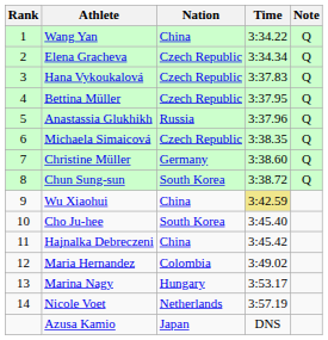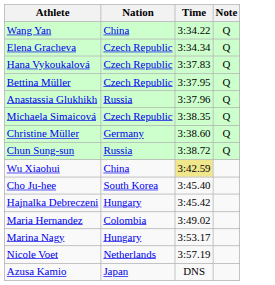 <table class="wikitable sortable" style="text-align:center">
 <tr>
-<th>Rank</th>
 <th>Athlete</th>
 <th>Nation</th>
 <th>Time</th>
 <th>Note</th>
 </tr>
 <tr bgcolor=ccffcc>
-<td>1</td>
 <td align=left><a href='#'>Wang Yan</a></td>
 <td align=left> <a href='#'>China</a></td>
 <td>3:34.22</td>
 <td>Q</td>
 </tr>
 <tr bgcolor=ccffcc>
-<td>2</td>
 <td align=left><a href='#'>Elena Gracheva</a></td>
 <td align=left> <a href='#'>Czech Republic</a></td>
 <td>3:34.34</td>
 <td>Q</td>
 </tr>
 <tr bgcolor=ccffcc>
-<td>3</td>
 <td align=left><a href='#'>Hana Vykoukalová</a></td>
 <td align=left> <a href='#'>Czech Republic</a></td>
 <td>3:37.83</td>
 <td>Q</td>
 </tr>
 <tr bgcolor=ccffcc>
-<td>4</td>
 <td align=left><a href='#'>Bettina Müller</a></td>
 <td align=left> <a href='#'>Czech Republic</a></td>
 <td>3:37.95</td>
 <td>Q</td>
 </tr>
 <tr bgcolor=ccffcc>
-<td>5</td>
 <td align=left><a href='#'>Anastassia Glukhikh</a></td>
 <td align=left> <a href='#'>Russia</a></td>
 <td>3:37.96</td>
 <td>Q</td>
 </tr>
 <tr bgcolor=ccffcc>
-<td>6</td>
 <td align=left><a href='#'>Michaela Simaicová</a></td>
 <td align=left> <a href='#'>Czech Republic</a></td>
 <td>3:38.35</td>
 <td>Q</td>
 </tr>
 <tr bgcolor=ccffcc>
-<td>7</td>
 <td align=left><a href='#'>Christine Müller</a></td>
 <td align=left> <a href='#'>Germany</a></td>
 <td>3:38.60</td>
 <td>Q</td>
 </tr>
 <tr bgcolor=ccffcc>
-<td>8</td>
 <td align=left><a href='#'>Chun Sung-sun</a></td>
-<td align=left> <a href='#'>South Korea</a></td>
+<td align=left> <a href='#'>Russia</a></td>
 <td>3:38.72</td>
 <td>Q</td>
 </tr>
 <tr>
-<td>9</td>
 <td align=left><a href='#'>Wu Xiaohui</a></td>
 <td align=left> <a href='#'>China</a></td>
 <td style="background: khaki;">3:42.59</td>
 <td></td>
 </tr>
 <tr>
-<td>10</td>
 <td align=left><a href='#'>Cho Ju-hee</a></td>
 <td align=left> <a href='#'>South Korea</a></td>
 <td>3:45.40</td>
 <td></td>
 </tr>
 <tr>
-<td>11</td>
 <td align=left><a href='#'>Hajnalka Debreczeni</a></td>
-<td align=left> <a href='#'>China</a></td>
+<td align=left> <a href='#'>Hungary</a></td>
 <td>3:45.42</td>
 <td></td>
 </tr>
 <tr>
-<td>12</td>
 <td align=left><a href='#'>Maria Hernandez</a></td>
 <td align=left> <a href='#'>Colombia</a></td>
 <td>3:49.02</td>
 <td></td>
 </tr>
 <tr>
-<td>13</td>
 <td align=left><a href='#'>Marina Nagy</a></td>
 <td align=left> <a href='#'>Hungary</a></td>
 <td>3:53.17</td>
 <td></td>
 </tr>
 <tr>
-<td>14</td>
 <td align=left><a href='#'>Nicole Voet</a></td>
 <td align=left> <a href='#'>Netherlands</a></td>
 <td>3:57.19</td>
 <td></td>
 </tr>
 <tr>
-<td></td>
 <td align=left><a href='#'>Azusa Kamio</a></td>
 <td align=left> <a href='#'>Japan</a></td>
 <td>DNS</td>
 <td></td>
 </tr>
 </table>
